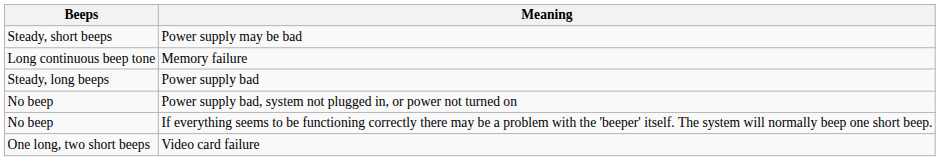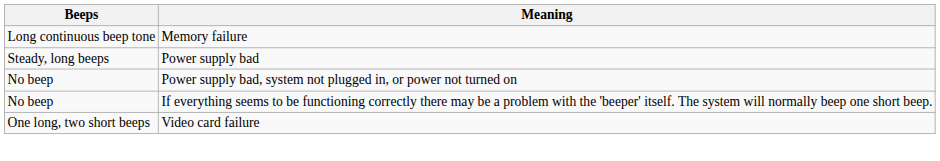 <table class="wikitable">
 <tr>
 <th>Beeps</th>
 <th>Meaning</th>
-</tr>
-<tr>
-<td>Steady, short beeps</td>
-<td>Power supply may be bad</td>
 </tr>
 <tr>
 <td>Long continuous beep tone</td>
 <td>Memory failure</td>
 </tr>
 <tr>
 <td>Steady, long beeps</td>
 <td>Power supply bad</td>
 </tr>
 <tr>
 <td>No beep</td>
 <td>Power supply bad, system not plugged in, or power not turned on</td>
 </tr>
 <tr>
 <td>No beep</td>
 <td>If everything seems to be functioning correctly there may be a problem with the 'beeper' itself. The system will normally beep one short beep.</td>
 </tr>
 <tr>
 <td>One long, two short beeps</td>
 <td>Video card failure</td>
 </tr>
 </table>
